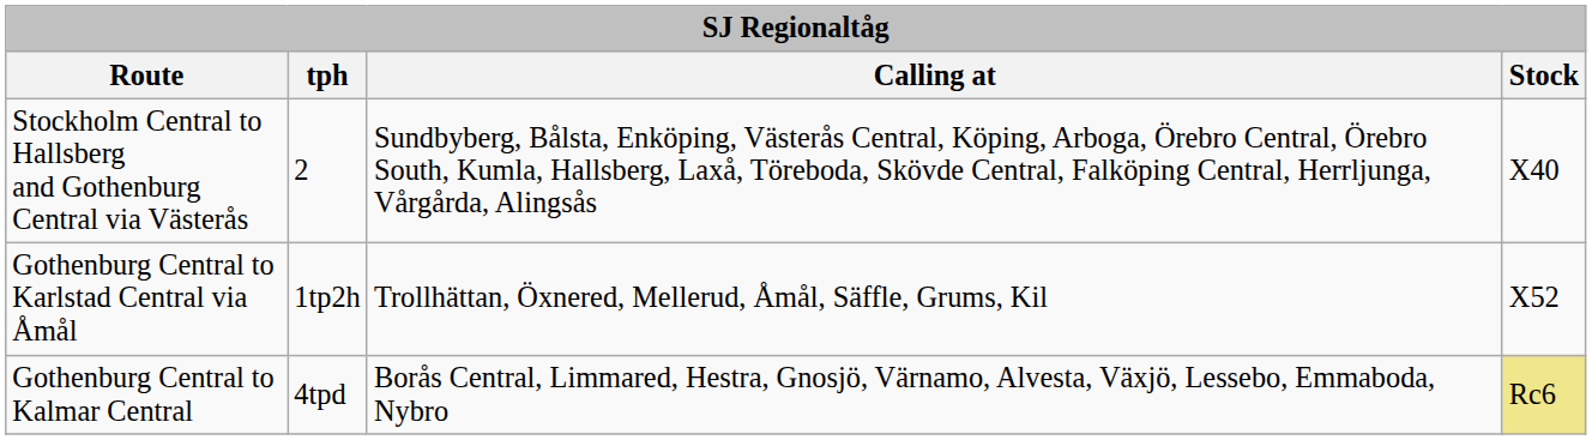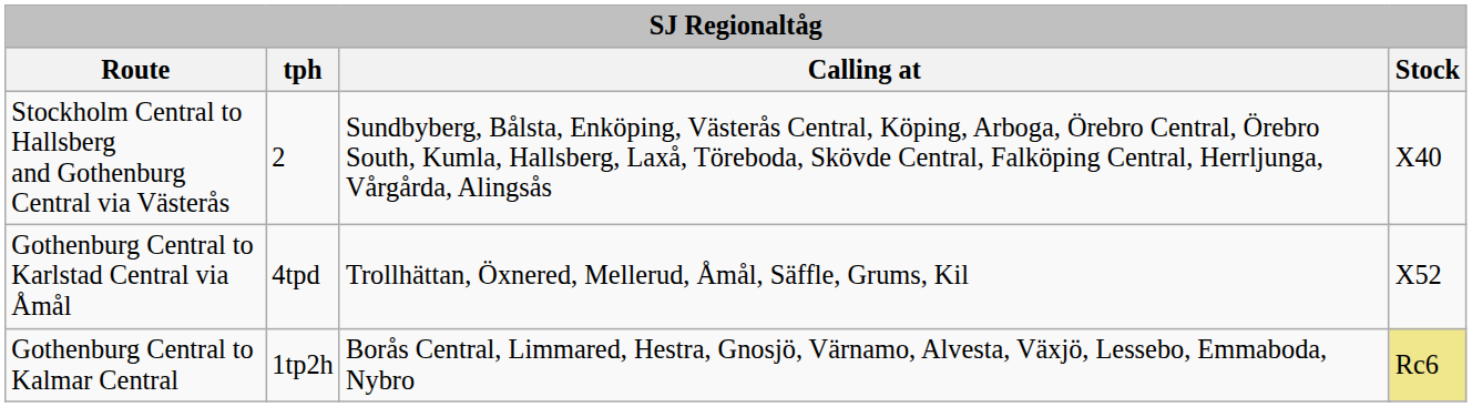 <table class="wikitable">
 <tr>
 <th colspan="5" style="background:Silver; color:Black">SJ Regionaltåg</th>
 </tr>
 <tr>
 <th>Route</th>
 <th>tph</th>
 <th colspan="2">Calling at</th>
 <th>Stock</th>
 </tr>
 <tr>
 <td>Stockholm Central to Hallsberg<br>and Gothenburg Central via Västerås</td>
 <td>2</td>
 <td colspan="2">Sundbyberg, Bålsta, Enköping, Västerås Central, Köping, Arboga, Örebro Central, Örebro South, Kumla, Hallsberg, Laxå, Töreboda, Skövde Central, Falköping Central, Herrljunga, Vårgårda, Alingsås</td>
 <td>X40</td>
 </tr>
 <tr>
 <td>Gothenburg Central to<br>Karlstad Central via Åmål</td>
-<td>1tp2h</td>
+<td>4tpd</td>
 <td colspan="2">Trollhättan, Öxnered, Mellerud, Åmål, Säffle, Grums, Kil</td>
 <td>X52</td>
 </tr>
 <tr>
 <td>Gothenburg Central to<br>Kalmar Central</td>
-<td>4tpd</td>
+<td>1tp2h</td>
 <td colspan="2">Borås Central, Limmared, Hestra, Gnosjö, Värnamo, Alvesta, Växjö, Lessebo, Emmaboda, Nybro</td>
 <td style="background: khaki;">Rc6</td>
 </tr>
 </table>
